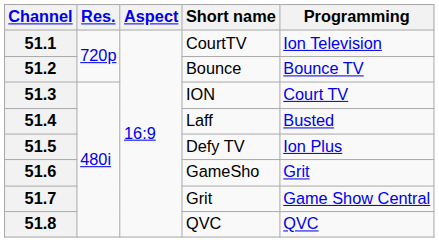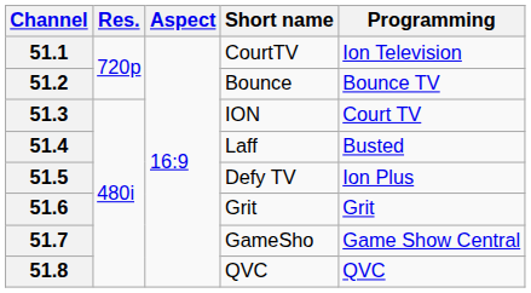 <table class="wikitable">
 <tr>
 <th scope = "col"><a href='#'>Channel</a></th>
 <th scope = "col"><a href='#'>Res.</a></th>
 <th scope = "col"><a href='#'>Aspect</a></th>
 <th scope = "col">Short name</th>
 <th scope = "col">Programming</th>
 </tr>
 <tr>
 <th scope = "row">51.1</th>
 <td rowspan=2><a href='#'>720p</a></td>
 <td rowspan=8><a href='#'>16:9</a></td>
 <td>CourtTV</td>
 <td><a href='#'>Ion Television</a></td>
 </tr>
 <tr>
 <th scope = "row">51.2</th>
 <td>Bounce</td>
 <td><a href='#'>Bounce TV</a></td>
 </tr>
 <tr>
 <th scope = "row">51.3</th>
 <td rowspan=6><a href='#'>480i</a></td>
 <td>ION</td>
 <td><a href='#'>Court TV</a></td>
 </tr>
 <tr>
 <th scope = "row">51.4</th>
 <td>Laff</td>
 <td><a href='#'>Busted</a></td>
 </tr>
 <tr>
 <th scope = "row">51.5</th>
 <td>Defy TV</td>
 <td><a href='#'>Ion Plus</a></td>
 </tr>
 <tr>
 <th scope = "row">51.6</th>
-<td>GameSho</td>
+<td>Grit</td>
 <td><a href='#'>Grit</a></td>
 </tr>
 <tr>
 <th scope = "row">51.7</th>
-<td>Grit</td>
+<td>GameSho</td>
 <td><a href='#'>Game Show Central</a></td>
 </tr>
 <tr>
 <th scope = "row">51.8</th>
 <td>QVC</td>
 <td><a href='#'>QVC</a></td>
 </tr>
 </table>
